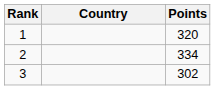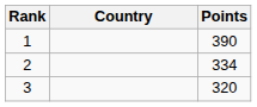 <table class="wikitable" border="1">
 <tr>
 <th width=30>Rank</th>
 <th width=150>Country</th>
 <th width=25>Points</th>
 </tr>
 <tr align="center">
 <td>1</td>
 <td align="left"></td>
-<td>320</td>
+<td>390</td>
 </tr>
 <tr align="center">
 <td>2</td>
 <td align="left"></td>
 <td>334</td>
 </tr>
 <tr align="center">
 <td>3</td>
 <td align="left"></td>
-<td>302</td>
+<td>320</td>
 </tr>
 </table>
